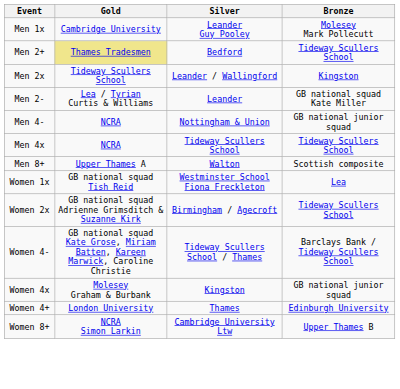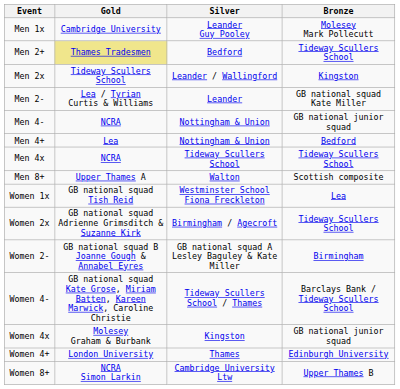 <table class="wikitable" style="text-align:center">
 <tr>
 <th width=120>Event</th>
 <th width=300>Gold</th>
 <th width=300>Silver</th>
 <th width=300>Bronze</th>
 </tr>
 <tr>
 <td>Men 1x</td>
 <td><a href='#'>Cambridge University</a></td>
 <td><a href='#'>Leander</a><br><a href='#'>Guy Pooley</a></td>
 <td><a href='#'>Molesey</a><br>Mark Pollecutt</td>
 </tr>
 <tr>
 <td>Men 2+</td>
 <td style="background: khaki;"><a href='#'>Thames Tradesmen</a></td>
 <td><a href='#'>Bedford</a></td>
 <td><a href='#'>Tideway Scullers School</a></td>
 </tr>
 <tr>
 <td>Men 2x</td>
 <td><a href='#'>Tideway Scullers School</a></td>
 <td><a href='#'>Leander</a> / <a href='#'>Wallingford</a></td>
 <td><a href='#'>Kingston</a></td>
 </tr>
 <tr>
 <td>Men 2-</td>
 <td><a href='#'>Lea</a> / <a href='#'>Tyrian</a><br>Curtis & Williams</td>
 <td><a href='#'>Leander</a></td>
 <td>GB national squad<br>Kate Miller</td>
 </tr>
 <tr>
 <td>Men 4-</td>
 <td><a href='#'>NCRA</a></td>
 <td><a href='#'>Nottingham & Union</a></td>
 <td>GB national junior squad</td>
 </tr>
 <tr>
+<td>Men 4+</td>
+<td><a href='#'>Lea</a></td>
+<td><a href='#'>Nottingham & Union</a></td>
+<td><a href='#'>Bedford</a></td>
+</tr>
+<tr>
 <td>Men 4x</td>
 <td><a href='#'>NCRA</a></td>
 <td><a href='#'>Tideway Scullers School</a></td>
 <td><a href='#'>Tideway Scullers School</a></td>
 </tr>
 <tr>
 <td>Men 8+</td>
 <td><a href='#'>Upper Thames</a> A</td>
 <td><a href='#'>Walton</a></td>
 <td>Scottish composite</td>
 </tr>
 <tr>
 <td>Women 1x</td>
 <td>GB national squad<br><a href='#'>Tish Reid</a></td>
 <td><a href='#'>Westminster School</a><br><a href='#'>Fiona Freckleton</a></td>
 <td><a href='#'>Lea</a></td>
 </tr>
 <tr>
 <td>Women 2x</td>
 <td>GB national squad<br>Adrienne Grimsditch & <a href='#'>Suzanne Kirk</a></td>
 <td><a href='#'>Birmingham</a> / <a href='#'>Agecroft</a></td>
 <td><a href='#'>Tideway Scullers School</a></td>
+</tr>
+<tr>
+<td>Women 2-</td>
+<td>GB national squad B<br><a href='#'>Joanne Gough</a> & <a href='#'>Annabel Eyres</a></td>
+<td>GB national squad A<br>Lesley Baguley & Kate Miller</td>
+<td><a href='#'>Birmingham</a></td>
 </tr>
 <tr>
 <td>Women 4-</td>
 <td>GB national squad<br><a href='#'>Kate Grose</a>, <a href='#'>Miriam Batten</a>, <a href='#'>Kareen Marwick</a>, Caroline Christie</td>
 <td><a href='#'>Tideway Scullers School</a> / <a href='#'>Thames</a></td>
 <td>Barclays Bank / <a href='#'>Tideway Scullers School</a></td>
 </tr>
 <tr>
 <td>Women 4x</td>
 <td><a href='#'>Molesey</a><br>Graham & Burbank</td>
 <td><a href='#'>Kingston</a></td>
 <td>GB national junior squad</td>
 </tr>
 <tr>
 <td>Women 4+</td>
 <td><a href='#'>London University</a></td>
 <td><a href='#'>Thames</a></td>
 <td><a href='#'>Edinburgh University</a></td>
 </tr>
 <tr>
 <td>Women 8+</td>
 <td><a href='#'>NCRA</a><br><a href='#'>Simon Larkin</a></td>
 <td><a href='#'>Cambridge University Ltw</a></td>
 <td><a href='#'>Upper Thames</a> B</td>
 </tr>
 </table>
